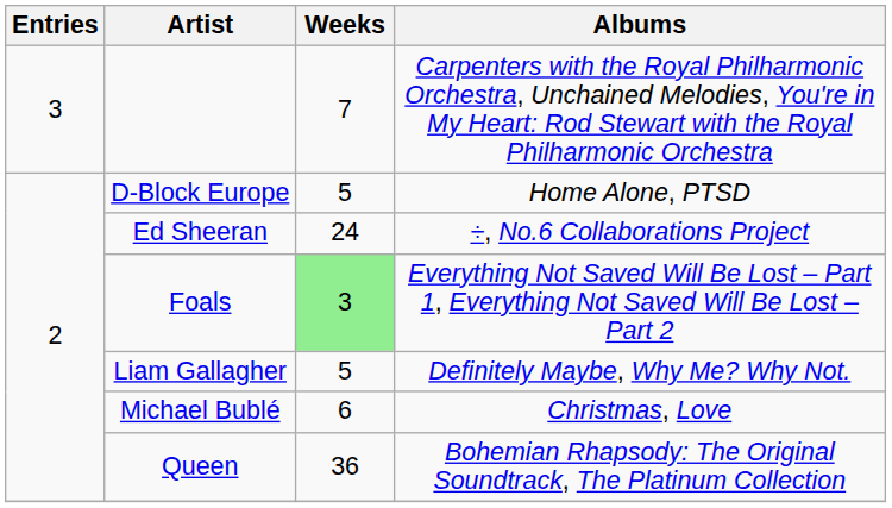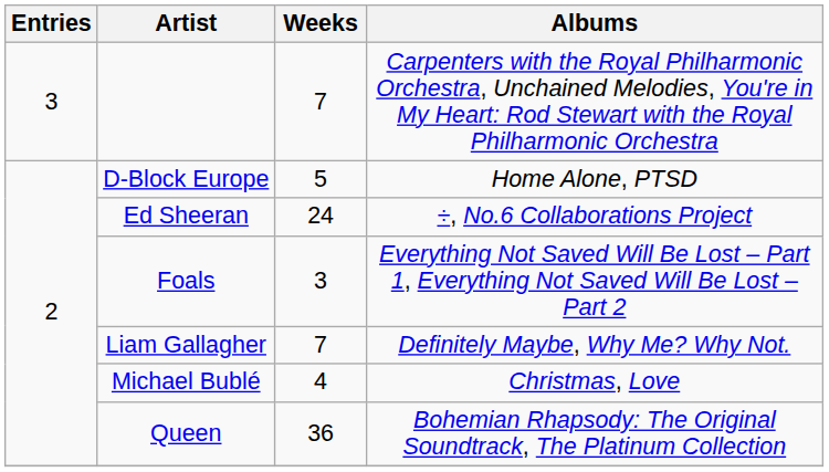 <table class="wikitable sortable" style="text-align: center;">
 <tr>
 <th scope="col" style="width:55px;" data-sort-type="number">Entries</th>
 <th scope="col" style="text-align:center;">Artist</th>
 <th scope="col" style="width:55px;" data-sort-type="number">Weeks</th>
 <th scope="col" style="width:300px;">Albums</th>
 </tr>
 <tr>
 <td>3</td>
 <td> </td>
 <td>7</td>
 <td><em><a href='#'>Carpenters with the Royal Philharmonic Orchestra</a></em>, <em>Unchained Melodies</em>, <em><a href='#'>You're in My Heart: Rod Stewart with the Royal Philharmonic Orchestra</a></em></td>
 </tr>
 <tr>
 <td rowspan="6">2</td>
 <td><a href='#'>D-Block Europe</a></td>
 <td>5</td>
 <td><em>Home Alone</em>, <em>PTSD</em></td>
 </tr>
 <tr>
 <td><a href='#'>Ed Sheeran</a> </td>
 <td>24</td>
 <td><em><a href='#'>÷</a></em>, <em><a href='#'>No.6 Collaborations Project</a></em></td>
 </tr>
 <tr>
 <td><a href='#'>Foals</a></td>
-<td style="background: lightgreen;">3</td>
+<td>3</td>
 <td><em><a href='#'>Everything Not Saved Will Be Lost – Part 1</a></em>, <em><a href='#'>Everything Not Saved Will Be Lost – Part 2</a></em></td>
 </tr>
 <tr>
 <td><a href='#'>Liam Gallagher</a></td>
-<td>5</td>
+<td>7</td>
 <td><em><a href='#'>Definitely Maybe</a></em>, <em><a href='#'>Why Me? Why Not.</a></em></td>
 </tr>
 <tr>
 <td><a href='#'>Michael Bublé</a> </td>
-<td>6</td>
+<td>4</td>
 <td><em><a href='#'>Christmas</a></em>, <em><a href='#'>Love</a></em></td>
 </tr>
 <tr>
 <td><a href='#'>Queen</a> </td>
 <td>36</td>
 <td><em><a href='#'>Bohemian Rhapsody: The Original Soundtrack</a></em>, <em><a href='#'>The Platinum Collection</a></em></td>
 </tr>
 <tr>
 </tr>
 </table>
